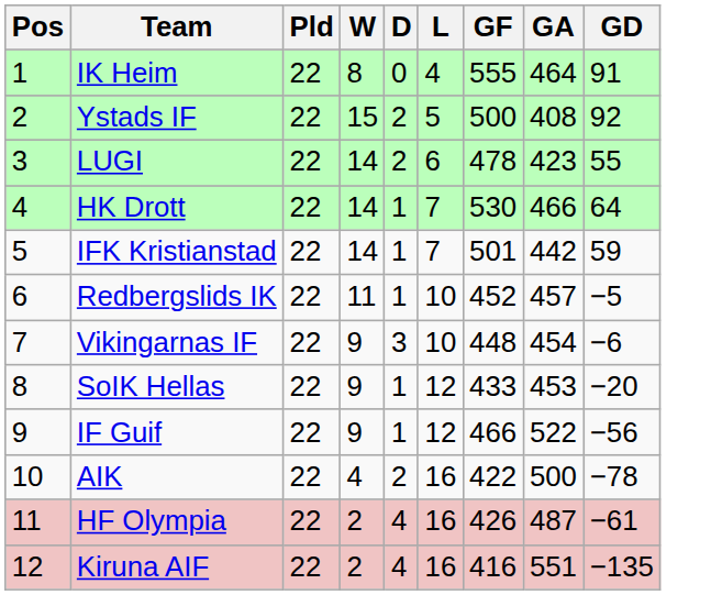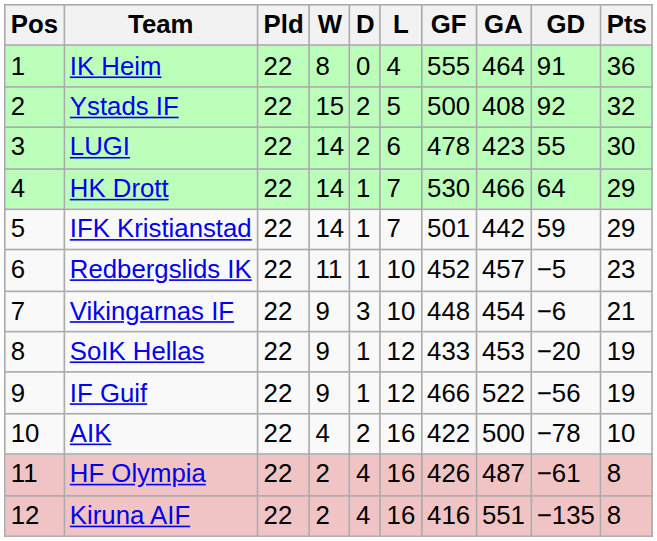 <table class="wikitable">
 <tr>
 <th><span>Pos</span></th>
 <th>Team</th>
 <th><span>Pld</span></th>
 <th><span>W</span></th>
 <th><span>D</span></th>
 <th><span>L</span></th>
 <th><span>GF</span></th>
 <th><span>GA</span></th>
 <th><span>GD</span></th>
+<th><span>Pts</span></th>
 </tr>
 <tr style="background:#bbffbb">
 <td>1</td>
 <td><a href='#'>IK Heim</a></td>
 <td>22</td>
 <td>8</td>
 <td>0</td>
 <td>4</td>
 <td>555</td>
 <td>464</td>
 <td>91</td>
+<td>36</td>
 </tr>
 <tr style="background:#bbffbb">
 <td>2</td>
 <td><a href='#'>Ystads IF</a></td>
 <td>22</td>
 <td>15</td>
 <td>2</td>
 <td>5</td>
 <td>500</td>
 <td>408</td>
 <td>92</td>
+<td>32</td>
 </tr>
 <tr style="background:#bbffbb">
 <td>3</td>
 <td><a href='#'>LUGI</a></td>
 <td>22</td>
 <td>14</td>
 <td>2</td>
 <td>6</td>
 <td>478</td>
 <td>423</td>
 <td>55</td>
+<td>30</td>
 </tr>
 <tr style="background:#bbffbb">
 <td>4</td>
 <td><a href='#'>HK Drott</a></td>
 <td>22</td>
 <td>14</td>
 <td>1</td>
 <td>7</td>
 <td>530</td>
 <td>466</td>
 <td>64</td>
+<td>29</td>
 </tr>
 <tr>
 <td>5</td>
 <td><a href='#'>IFK Kristianstad</a></td>
 <td>22</td>
 <td>14</td>
 <td>1</td>
 <td>7</td>
 <td>501</td>
 <td>442</td>
 <td>59</td>
+<td>29</td>
 </tr>
 <tr>
 <td>6</td>
 <td><a href='#'>Redbergslids IK</a></td>
 <td>22</td>
 <td>11</td>
 <td>1</td>
 <td>10</td>
 <td>452</td>
 <td>457</td>
 <td>−5</td>
+<td>23</td>
 </tr>
 <tr>
 <td>7</td>
 <td><a href='#'>Vikingarnas IF</a></td>
 <td>22</td>
 <td>9</td>
 <td>3</td>
 <td>10</td>
 <td>448</td>
 <td>454</td>
 <td>−6</td>
+<td>21</td>
 </tr>
 <tr>
 <td>8</td>
 <td><a href='#'>SoIK Hellas</a></td>
 <td>22</td>
 <td>9</td>
 <td>1</td>
 <td>12</td>
 <td>433</td>
 <td>453</td>
 <td>−20</td>
+<td>19</td>
 </tr>
 <tr>
 <td>9</td>
 <td><a href='#'>IF Guif</a></td>
 <td>22</td>
 <td>9</td>
 <td>1</td>
 <td>12</td>
 <td>466</td>
 <td>522</td>
 <td>−56</td>
+<td>19</td>
 </tr>
 <tr>
 <td>10</td>
 <td><a href='#'>AIK</a></td>
 <td>22</td>
 <td>4</td>
 <td>2</td>
 <td>16</td>
 <td>422</td>
 <td>500</td>
 <td>−78</td>
+<td>10</td>
 </tr>
 <tr align="left" style="background:#f0c4c4;">
 <td>11</td>
 <td><a href='#'>HF Olympia</a></td>
 <td>22</td>
 <td>2</td>
 <td>4</td>
 <td>16</td>
 <td>426</td>
 <td>487</td>
 <td>−61</td>
+<td>8</td>
 </tr>
 <tr align="left" style="background:#f0c4c4;">
 <td>12</td>
 <td><a href='#'>Kiruna AIF</a></td>
 <td>22</td>
 <td>2</td>
 <td>4</td>
 <td>16</td>
 <td>416</td>
 <td>551</td>
 <td>−135</td>
+<td>8</td>
 </tr>
 </table>
